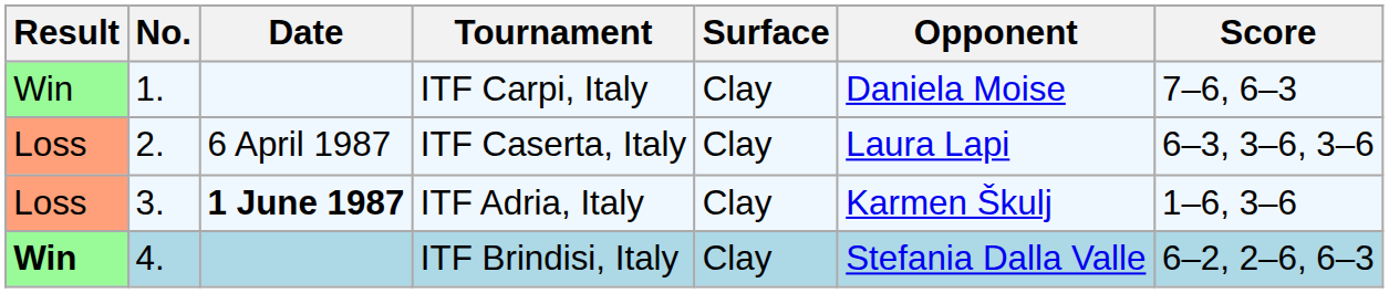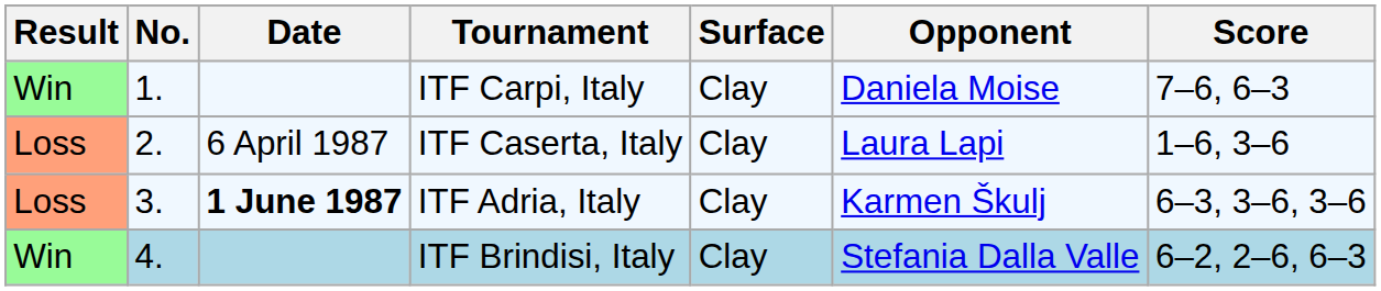 <table class="sortable wikitable" style="font-size:97%;">
 <tr>
 <th>Result</th>
 <th>No.</th>
 <th>Date</th>
 <th>Tournament</th>
 <th>Surface</th>
 <th>Opponent</th>
 <th class="unsortable">Score</th>
 </tr>
 <tr style="background:#f0f8ff;">
 <td style="background:#98fb98;">Win</td>
 <td>1.</td>
 <td></td>
 <td>ITF Carpi, Italy</td>
 <td>Clay</td>
 <td> <a href='#'>Daniela Moise</a></td>
 <td>7–6, 6–3</td>
 </tr>
 <tr style="background:#f0f8ff;">
 <td style="background:#ffa07a;">Loss</td>
 <td>2.</td>
 <td>6 April 1987</td>
 <td>ITF Caserta, Italy</td>
 <td>Clay</td>
 <td> <a href='#'>Laura Lapi</a></td>
-<td>6–3, 3–6, 3–6</td>
+<td>1–6, 3–6</td>
 </tr>
 <tr style="background:#f0f8ff;">
 <td style="background:#ffa07a;">Loss</td>
 <td>3.</td>
 <td><strong>1 June 1987</strong></td>
 <td>ITF Adria, Italy</td>
 <td>Clay</td>
 <td> <a href='#'>Karmen Škulj</a></td>
-<td>1–6, 3–6</td>
+<td>6–3, 3–6, 3–6</td>
 </tr>
 <tr style="background:lightblue;">
-<td style="background:#98fb98;"><strong>Win</strong></td>
+<td style="background:#98fb98;">Win</td>
 <td>4.</td>
 <td></td>
 <td>ITF Brindisi, Italy</td>
 <td>Clay</td>
 <td> <a href='#'>Stefania Dalla Valle</a></td>
 <td>6–2, 2–6, 6–3</td>
 </tr>
 </table>
